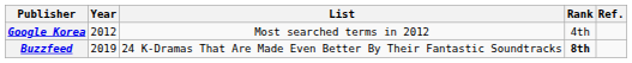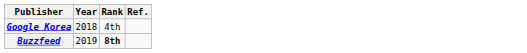 <table class="wikitable plainrowheaders" style="text-align:center"!Publisher>
 <tr>
 <th>Publisher</th>
 <th>Year</th>
-<th>List</th>
 <th>Rank</th>
 <th>Ref.</th>
 </tr>
 <tr>
 <th scope="row"><em><a href='#'>Google Korea</a></em></th>
-<td>2012</td>
-<td>Most searched terms in 2012</td>
+<td>2018</td>
 <td>4th</td>
 <td></td>
 </tr>
 <tr>
 <th scope="row"><a href='#'><em>Buzzfeed</em></a></th>
 <td>2019</td>
-<td>24 K-Dramas That Are Made Even Better By Their Fantastic Soundtracks</td>
 <td><strong>8th</strong></td>
 <td></td>
 </tr>
 </table>
